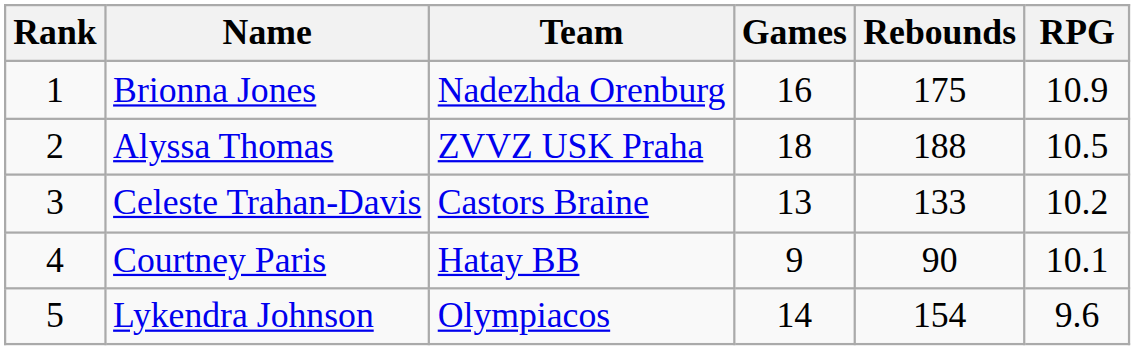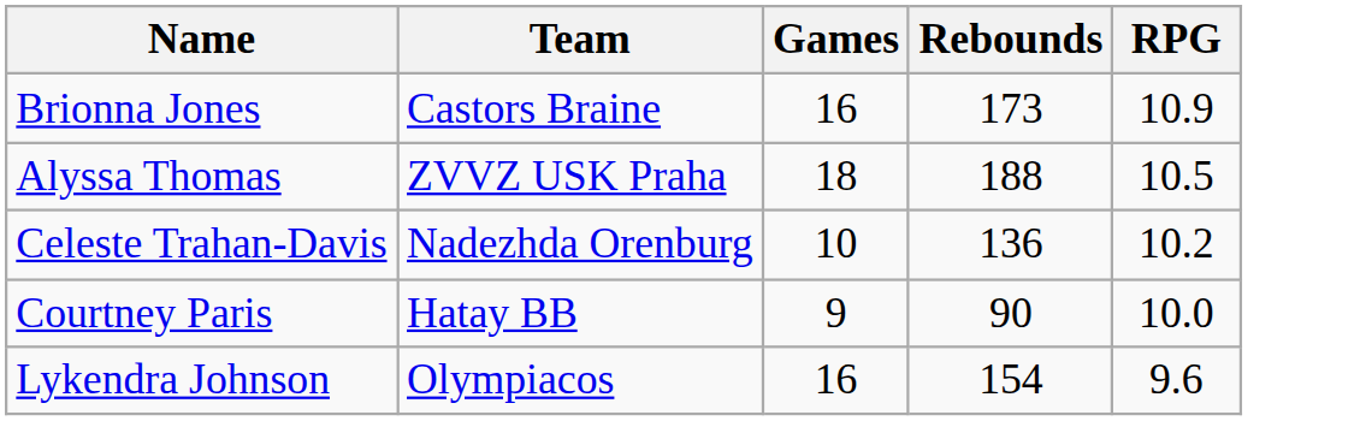 <table class="wikitable" style="text-align: center;">
 <tr>
-<th>Rank</th>
 <th>Name</th>
 <th>Team</th>
 <th>Games</th>
 <th>Rebounds</th>
 <th width=40>RPG</th>
 </tr>
 <tr>
-<td>1</td>
 <td align=left> <a href='#'>Brionna Jones</a></td>
-<td align=left> <a href='#'>Nadezhda Orenburg</a></td>
+<td align=left> <a href='#'>Castors Braine</a></td>
 <td>16</td>
-<td>175</td>
+<td>173</td>
 <td>10.9</td>
 </tr>
 <tr>
-<td>2</td>
 <td align=left> <a href='#'>Alyssa Thomas</a></td>
 <td align=left> <a href='#'>ZVVZ USK Praha</a></td>
 <td>18</td>
 <td>188</td>
 <td>10.5</td>
 </tr>
 <tr>
-<td>3</td>
 <td align=left> <a href='#'>Celeste Trahan-Davis</a></td>
-<td align=left> <a href='#'>Castors Braine</a></td>
-<td>13</td>
-<td>133</td>
+<td align=left> <a href='#'>Nadezhda Orenburg</a></td>
+<td>10</td>
+<td>136</td>
 <td>10.2</td>
 </tr>
 <tr>
-<td>4</td>
 <td align=left> <a href='#'>Courtney Paris</a></td>
 <td align=left> <a href='#'>Hatay BB</a></td>
 <td>9</td>
 <td>90</td>
-<td>10.1</td>
+<td>10.0</td>
 </tr>
 <tr>
-<td>5</td>
 <td align=left> <a href='#'>Lykendra Johnson</a></td>
 <td align=left> <a href='#'>Olympiacos</a></td>
-<td>14</td>
+<td>16</td>
 <td>154</td>
 <td>9.6</td>
 </tr>
 </table>
